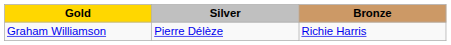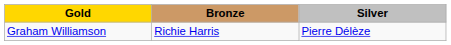 <table class="wikitable" style="text-align:left">
 <tr align="center">
 <td width=200 bgcolor=gold><strong>Gold</strong></td>
+<td width=200 bgcolor=CC9966><strong>Bronze</strong></td>
 <td width=200 bgcolor=silver><strong>Silver</strong></td>
-<td width=200 bgcolor=CC9966><strong>Bronze</strong></td>
 </tr>
 <tr>
 <td><a href='#'>Graham Williamson</a><br><em></em></td>
+<td><a href='#'>Richie Harris</a><br><em></em></td>
 <td><a href='#'>Pierre Délèze</a><br><em></em></td>
-<td><a href='#'>Richie Harris</a><br><em></em></td>
 </tr>
 </table>
